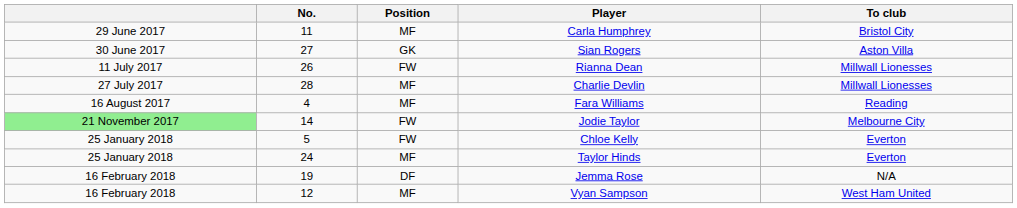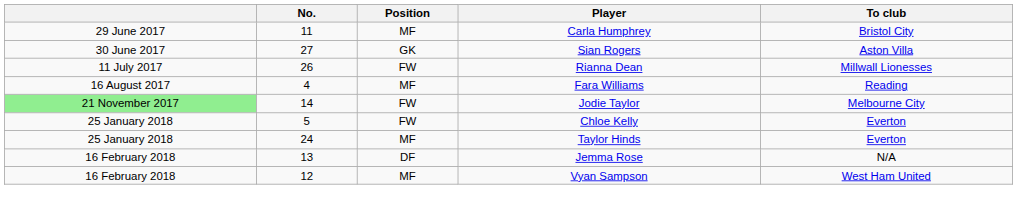 <table class="wikitable sortable" style="width:95%; text-align:center; font-size:85%; text-align:center;">
 <tr>
 <th width="25%"></th>
 <th width="10%">No.</th>
 <th width="10%">Position</th>
 <th>Player</th>
 <th width="25%">To club</th>
 </tr>
 <tr>
 <td>29 June 2017</td>
 <td>11</td>
 <td>MF</td>
 <td> <a href='#'>Carla Humphrey</a></td>
 <td> <a href='#'>Bristol City</a></td>
 </tr>
 <tr>
 <td>30 June 2017</td>
 <td>27</td>
 <td>GK</td>
 <td> <a href='#'>Sian Rogers</a></td>
 <td> <a href='#'>Aston Villa</a></td>
 </tr>
 <tr>
 <td>11 July 2017</td>
 <td>26</td>
 <td>FW</td>
 <td> <a href='#'>Rianna Dean</a></td>
-<td> <a href='#'>Millwall Lionesses</a></td>
-</tr>
-<tr>
-<td>27 July 2017</td>
-<td>28</td>
-<td>MF</td>
-<td> <a href='#'>Charlie Devlin</a></td>
 <td> <a href='#'>Millwall Lionesses</a></td>
 </tr>
 <tr>
 <td>16 August 2017</td>
 <td>4</td>
 <td>MF</td>
 <td> <a href='#'>Fara Williams</a></td>
 <td> <a href='#'>Reading</a></td>
 </tr>
 <tr>
 <td style="background: lightgreen;">21 November 2017</td>
 <td>14</td>
 <td>FW</td>
 <td> <a href='#'>Jodie Taylor</a></td>
 <td> <a href='#'>Melbourne City</a></td>
 </tr>
 <tr>
 <td>25 January 2018</td>
 <td>5</td>
 <td>FW</td>
 <td> <a href='#'>Chloe Kelly</a></td>
 <td> <a href='#'>Everton</a></td>
 </tr>
 <tr>
 <td>25 January 2018</td>
 <td>24</td>
 <td>MF</td>
 <td> <a href='#'>Taylor Hinds</a></td>
 <td> <a href='#'>Everton</a></td>
 </tr>
 <tr>
 <td>16 February 2018</td>
-<td>19</td>
+<td>13</td>
 <td>DF</td>
 <td> <a href='#'>Jemma Rose</a></td>
 <td>N/A</td>
 </tr>
 <tr>
 <td>16 February 2018</td>
 <td>12</td>
 <td>MF</td>
 <td> <a href='#'>Vyan Sampson</a></td>
 <td> <a href='#'>West Ham United</a></td>
 </tr>
 </table>
